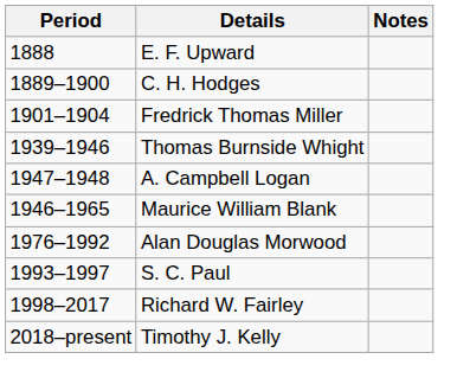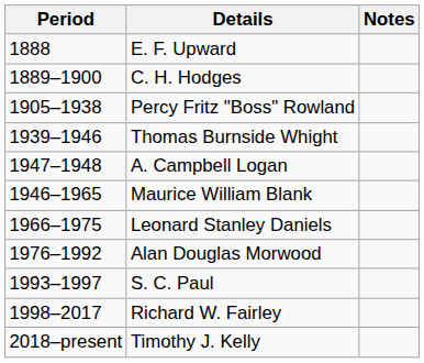 <table class="wikitable">
 <tr>
 <th>Period</th>
 <th>Details</th>
 <th>Notes</th>
 </tr>
 <tr>
 <td>1888</td>
 <td>E. F. Upward</td>
 <td></td>
 </tr>
 <tr>
 <td>1889–1900</td>
 <td>C. H. Hodges</td>
 <td></td>
 </tr>
 <tr>
-<td>1901–1904</td>
-<td>Fredrick Thomas Miller</td>
+<td>1905–1938</td>
+<td>Percy Fritz "Boss" Rowland</td>
 <td></td>
 </tr>
 <tr>
 <td>1939–1946</td>
 <td>Thomas Burnside Whight</td>
 <td></td>
 </tr>
 <tr>
 <td>1947–1948</td>
 <td>A. Campbell Logan</td>
 <td></td>
 </tr>
 <tr>
 <td>1946–1965</td>
 <td>Maurice William Blank</td>
+<td></td>
+</tr>
+<tr>
+<td>1966–1975</td>
+<td>Leonard Stanley Daniels</td>
 <td></td>
 </tr>
 <tr>
 <td>1976–1992</td>
 <td>Alan Douglas Morwood</td>
 <td></td>
 </tr>
 <tr>
 <td>1993–1997</td>
 <td>S. C. Paul</td>
 <td></td>
 </tr>
 <tr>
 <td>1998–2017</td>
 <td>Richard W. Fairley</td>
 <td></td>
 </tr>
 <tr>
 <td>2018–present</td>
 <td>Timothy J. Kelly</td>
 </tr>
 </table>
